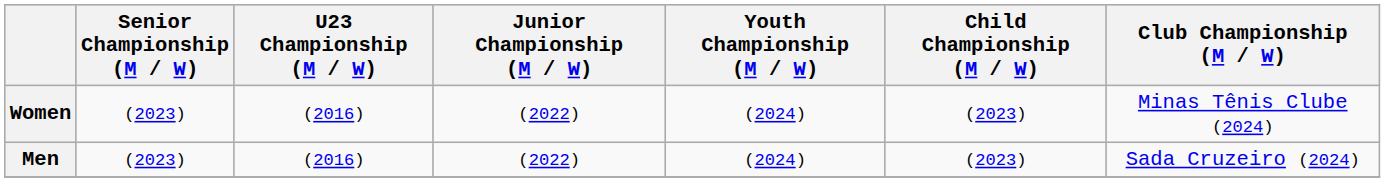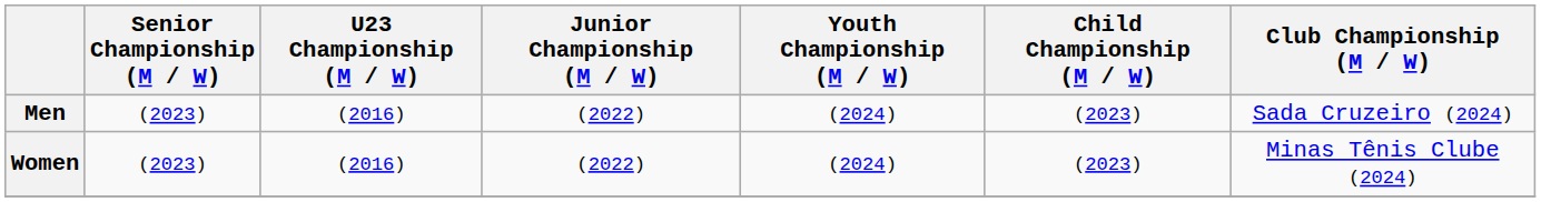 <table class=wikitable style="text-align: center;">
 <tr>
 <th></th>
 <th>Senior<br>Championship<br>(<a href='#'>M</a> / <a href='#'>W</a>)</th>
 <th>U23 Championship<br>(<a href='#'>M</a> / <a href='#'>W</a>)</th>
 <th>Junior Championship<br>(<a href='#'>M</a> / <a href='#'>W</a>)</th>
 <th>Youth Championship<br>(<a href='#'>M</a> / <a href='#'>W</a>)</th>
 <th>Child Championship<br>(<a href='#'>M</a> / <a href='#'>W</a>)</th>
 <th>Club Championship<br>(<a href='#'>M</a> / <a href='#'>W</a>)</th>
 </tr>
 <tr>
+<th>Men</th>
+<td> <small>(<a href='#'>2023</a>)</small></td>
+<td> <small>(<a href='#'>2016</a>)</small></td>
+<td> <small>(<a href='#'>2022</a>)</small></td>
+<td> <small>(<a href='#'>2024</a>)</small></td>
+<td> <small>(<a href='#'>2023</a>)</small></td>
+<td> <a href='#'>Sada Cruzeiro</a> <small>(<a href='#'>2024</a>)</small></td>
+</tr>
+<tr>
 <th>Women</th>
 <td> <small>(<a href='#'>2023</a>)</small></td>
 <td> <small>(<a href='#'>2016</a>)</small></td>
 <td> <small>(<a href='#'>2022</a>)</small></td>
 <td> <small>(<a href='#'>2024</a>)</small></td>
 <td> <small>(<a href='#'>2023</a>)</small></td>
 <td> <a href='#'>Minas Tênis Clube</a> <small>(<a href='#'>2024</a>)</small></td>
 </tr>
 <tr>
-<th>Men</th>
-<td> <small>(<a href='#'>2023</a>)</small></td>
-<td> <small>(<a href='#'>2016</a>)</small></td>
-<td> <small>(<a href='#'>2022</a>)</small></td>
-<td> <small>(<a href='#'>2024</a>)</small></td>
-<td> <small>(<a href='#'>2023</a>)</small></td>
-<td> <a href='#'>Sada Cruzeiro</a> <small>(<a href='#'>2024</a>)</small></td>
-</tr>
-<tr>
 </tr>
 </table>
